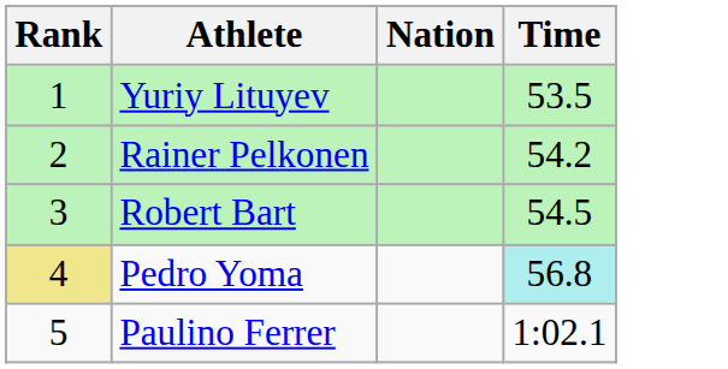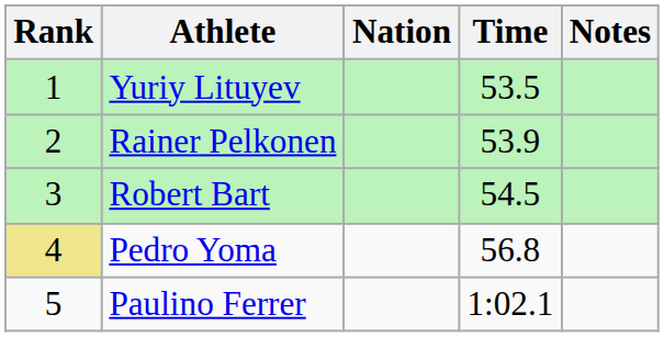 <table class="wikitable sortable" style="text-align:center">
 <tr>
 <th>Rank</th>
 <th>Athlete</th>
 <th>Nation</th>
 <th>Time</th>
+<th>Notes</th>
 </tr>
 <tr bgcolor=bbf3bb>
 <td>1</td>
 <td align="left"><a href='#'>Yuriy Lituyev</a></td>
 <td align="left"></td>
 <td>53.5</td>
+<td></td>
 </tr>
 <tr bgcolor=bbf3bb>
 <td>2</td>
 <td align="left"><a href='#'>Rainer Pelkonen</a></td>
 <td align="left"></td>
-<td>54.2</td>
+<td>53.9</td>
+<td></td>
 </tr>
 <tr bgcolor=bbf3bb>
 <td>3</td>
 <td align="left"><a href='#'>Robert Bart</a></td>
 <td align="left"></td>
 <td>54.5</td>
+<td></td>
 </tr>
 <tr>
 <td style="background: khaki;">4</td>
 <td align="left"><a href='#'>Pedro Yoma</a></td>
 <td align="left"></td>
-<td style="background: paleturquoise;">56.8</td>
+<td>56.8</td>
+<td></td>
 </tr>
 <tr>
 <td>5</td>
 <td align="left"><a href='#'>Paulino Ferrer</a></td>
 <td align="left"></td>
 <td data-sort-value=62.1>1:02.1</td>
+<td></td>
 </tr>
 </table>
